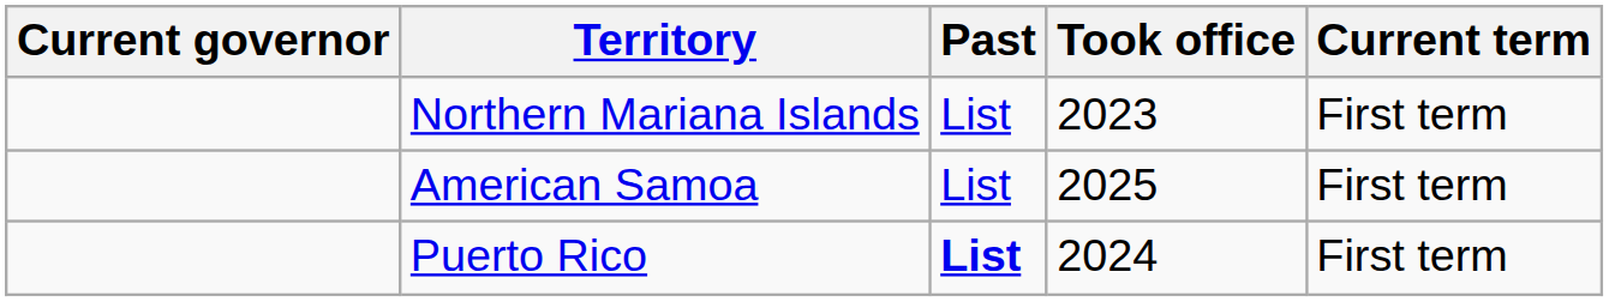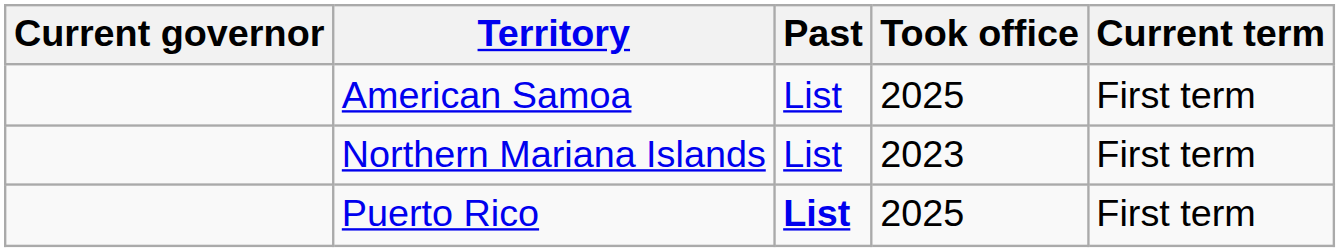 <table class="wikitable">
 <tr>
 <th>Current governor</th>
 <th><a href='#'>Territory</a></th>
 <th>Past</th>
 <th>Took office</th>
 <th>Current term</th>
 </tr>
 <tr>
 <td></td>
+<td> <a href='#'>American Samoa</a></td>
+<td><a href='#'>List</a></td>
+<td>2025</td>
+<td>First term</td>
+</tr>
+<tr>
+<td></td>
 <td> <a href='#'>Northern Mariana Islands</a></td>
 <td><a href='#'>List</a></td>
 <td>2023</td>
 <td>First term</td>
 </tr>
 <tr>
 <td></td>
-<td> <a href='#'>American Samoa</a></td>
-<td><a href='#'>List</a></td>
+<td> <a href='#'>Puerto Rico</a></td>
+<td><strong><a href='#'>List</a></strong></td>
 <td>2025</td>
 <td>First term</td>
 </tr>
-<tr>
-<td></td>
-<td> <a href='#'>Puerto Rico</a></td>
-<td><strong><a href='#'>List</a></strong></td>
-<td>2024</td>
-<td>First term</td>
-</tr>
 </table>
